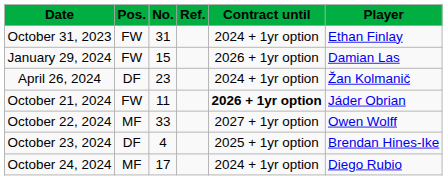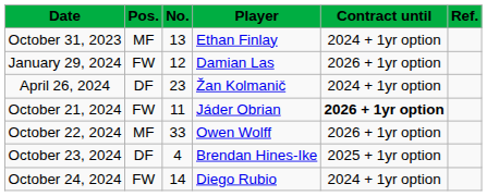 <table class="wikitable" style="text-align:center; font-size:100%; ">
 <tr>
 <th style="background:#00AE42; color:#000000;"><strong>Date</strong></th>
 <th style="background:#00AE42; color:#000000;"><strong>Pos.</strong></th>
 <th style="background:#00AE42; color:#000000;"><strong>No.</strong></th>
+<th style="background:#00AE42; color:#000000;"><strong>Player</strong></th>
+<th style="background:#00AE42; color:#000000;"><strong>Contract until</strong></th>
 <th style="background:#00AE42; color:#000000;"><strong>Ref.</strong></th>
-<th style="background:#00AE42; color:#000000;"><strong>Contract until</strong></th>
-<th style="background:#00AE42; color:#000000;"><strong>Player</strong></th>
 </tr>
 <tr>
 <td>October 31, 2023</td>
-<td style="text-align:center;">FW</td>
-<td style="text-align:center;">31</td>
+<td style="text-align:center;">MF</td>
+<td style="text-align:center;">13</td>
+<td align=left> <a href='#'>Ethan Finlay</a></td>
+<td>2024 + 1yr option</td>
 <td></td>
-<td>2024 + 1yr option</td>
-<td align=left> <a href='#'>Ethan Finlay</a></td>
 </tr>
 <tr>
 <td>January 29, 2024</td>
 <td style="text-align:center;">FW</td>
-<td style="text-align:center;">15</td>
+<td style="text-align:center;">12</td>
+<td align=left> <a href='#'>Damian Las</a></td>
+<td>2026 + 1yr option</td>
 <td></td>
-<td>2026 + 1yr option</td>
-<td align=left> <a href='#'>Damian Las</a></td>
 </tr>
 <tr>
 <td>April 26, 2024</td>
 <td style="text-align:center;">DF</td>
 <td style="text-align:center;">23</td>
+<td align=left> <a href='#'>Žan Kolmanič</a></td>
+<td>2024 + 1yr option</td>
 <td></td>
-<td>2024 + 1yr option</td>
-<td align=left> <a href='#'>Žan Kolmanič</a></td>
 </tr>
 <tr>
 <td>October 21, 2024</td>
 <td style="text-align:center;">FW</td>
 <td style="text-align:center;">11</td>
+<td align=left> <a href='#'>Jáder Obrian</a></td>
+<td><strong>2026 + 1yr option</strong></td>
 <td></td>
-<td><strong>2026 + 1yr option</strong></td>
-<td align=left> <a href='#'>Jáder Obrian</a></td>
 </tr>
 <tr>
 <td>October 22, 2024</td>
 <td style="text-align:center;">MF</td>
 <td style="text-align:center;">33</td>
+<td align=left> <a href='#'>Owen Wolff</a></td>
+<td>2026 + 1yr option</td>
 <td></td>
-<td>2027 + 1yr option</td>
-<td align=left> <a href='#'>Owen Wolff</a></td>
 </tr>
 <tr>
 <td>October 23, 2024</td>
 <td style="text-align:center;">DF</td>
 <td style="text-align:center;">4</td>
+<td align=left> <a href='#'>Brendan Hines-Ike</a></td>
+<td>2025 + 1yr option</td>
 <td></td>
-<td>2025 + 1yr option</td>
-<td align=left> <a href='#'>Brendan Hines-Ike</a></td>
 </tr>
 <tr>
 <td>October 24, 2024</td>
-<td style="text-align:center;">MF</td>
-<td style="text-align:center;">17</td>
+<td style="text-align:center;">FW</td>
+<td style="text-align:center;">14</td>
+<td align=left> <a href='#'>Diego Rubio</a></td>
+<td>2024 + 1yr option</td>
 <td></td>
-<td>2024 + 1yr option</td>
-<td align=left> <a href='#'>Diego Rubio</a></td>
 </tr>
 </table>
